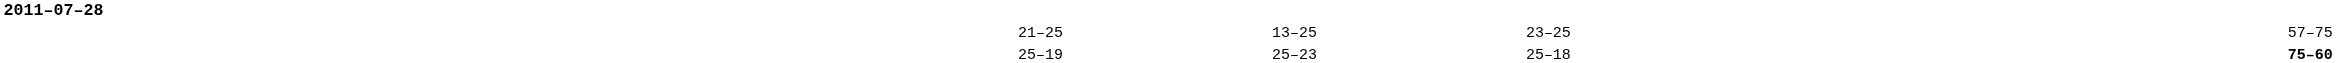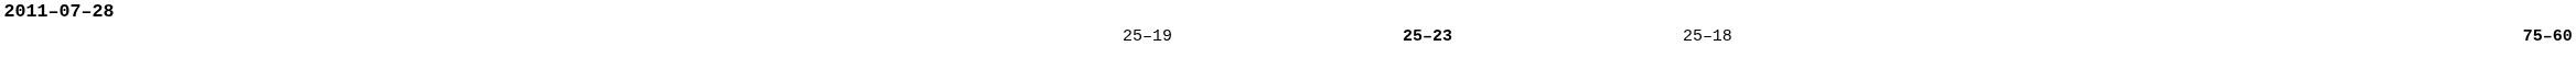 <table width=100% cellspacing=1>
 <tr>
 <th width=15%></th>
 <th width=10%></th>
 <th width=15%></th>
 <th width=10%></th>
 <th width=10%></th>
 <th width=10%></th>
 <th width=10%></th>
 <th width=10%></th>
 <th width=10%></th>
 </tr>
 <tr>
 <td colspan=3><strong>2011–07–28</strong></td>
 </tr>
 <tr style=font-size:90%>
-<td align=right></td>
-<td align=center></td>
-<td><strong></strong></td>
-<td>21–25</td>
-<td>13–25</td>
-<td>23–25</td>
-<td></td>
-<td></td>
-<td>57–75</td>
-</tr>
-<tr style=font-size:90%>
 <td align=right><strong></strong></td>
 <td align=center></td>
 <td></td>
 <td>25–19</td>
-<td>25–23</td>
+<td><strong>25–23</strong></td>
 <td>25–18</td>
 <td></td>
 <td></td>
 <td><strong>75–60</strong></td>
 </tr>
 </table>
